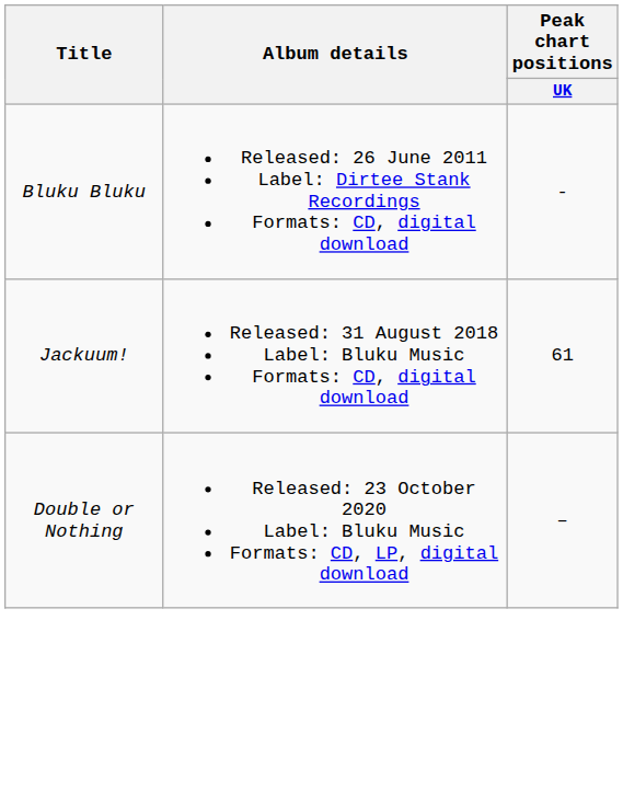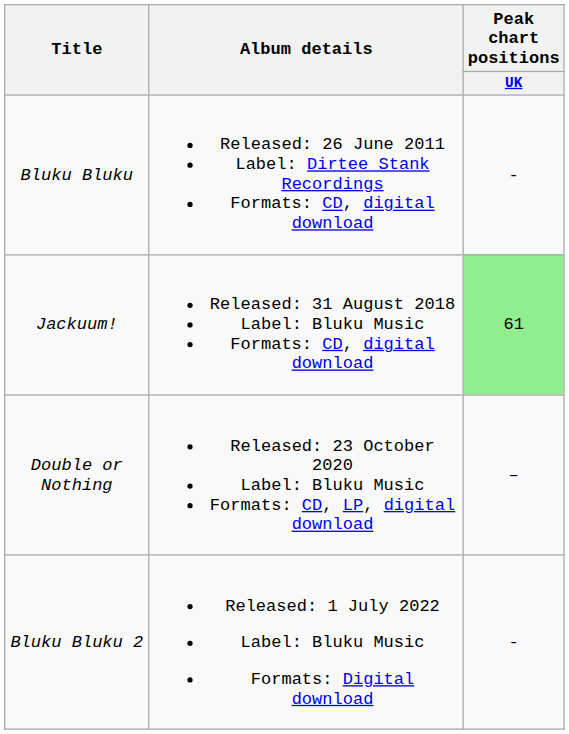 <table class="wikitable plainrowheaders" style="text-align:center;">
 <tr>
 <th scope="col" rowspan="2" style="width:8em;">Title</th>
 <th scope="col" rowspan="2" style="width:18em;">Album details</th>
 <th scope="col">Peak chart positions</th>
 </tr>
 <tr>
 <th scope="col" style="width:3em;font-size:85%;"><a href='#'>UK</a><br></th>
 </tr>
 <tr>
 <td><em>Bluku Bluku</em></td>
 <td><br><ul><li>Released: 26 June 2011</li><li>Label: <a href='#'>Dirtee Stank Recordings</a></li><li>Formats: <a href='#'>CD</a>, <a href='#'>digital download</a></li></ul></td>
 <td>-</td>
 </tr>
 <tr>
 <td scope="row"><em>Jackuum!</em></td>
 <td><br><ul><li>Released: 31 August 2018</li><li>Label: Bluku Music</li><li>Formats: <a href='#'>CD</a>, <a href='#'>digital download</a></li></ul></td>
-<td style="text-align:center;">61</td>
+<td style="background: lightgreen; text-align:center;">61</td>
 </tr>
 <tr>
 <td scope="row"><em>Double or Nothing</em></td>
 <td><br><ul><li>Released: 23 October 2020</li><li>Label: Bluku Music</li><li>Formats: <a href='#'>CD</a>, <a href='#'>LP</a>, <a href='#'>digital download</a></li></ul></td>
 <td>–</td>
 </tr>
+<tr>
+<td><em>Bluku Bluku 2</em></td>
+<td><br><ul><li>Released: 1 July 2022</li></ul><ul><li>Label: Bluku Music</li></ul><ul><li>Formats: <a href='#'>Digital download</a></li></ul></td>
+<td>-</td>
+</tr>
 </table>
